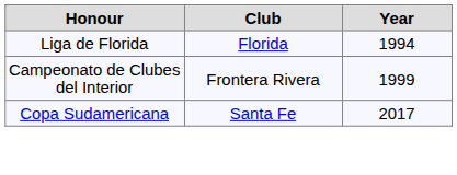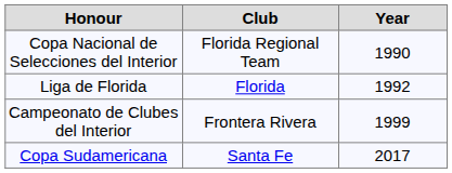 <table align="center" bgcolor="#f7f8ff" cellpadding="3" cellspacing="0" border="1" style="font-size: 95%; border: gray solid 1px; border-collapse: collapse;">
 <tr align=center bgcolor=#DDDDDD style="color:black;">
 <th width="160">Honour</th>
 <th width="140">Club</th>
 <th width="95">Year</th>
 </tr>
 <tr align=center>
+<td>Copa Nacional de Selecciones del Interior</td>
+<td>Florida Regional Team</td>
+<td>1990</td>
+</tr>
+<tr align=center>
 <td>Liga de Florida</td>
 <td><a href='#'>Florida</a></td>
-<td>1994</td>
+<td>1992</td>
 </tr>
 <tr align=center>
 <td>Campeonato de Clubes del Interior</td>
 <td>Frontera Rivera</td>
 <td>1999</td>
 </tr>
 <tr align=center>
 <td><a href='#'>Copa Sudamericana</a></td>
 <td><a href='#'>Santa Fe</a></td>
 <td>2017</td>
 </tr>
 </table>
